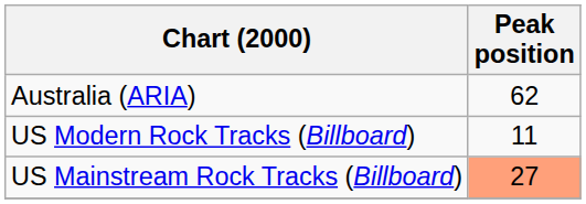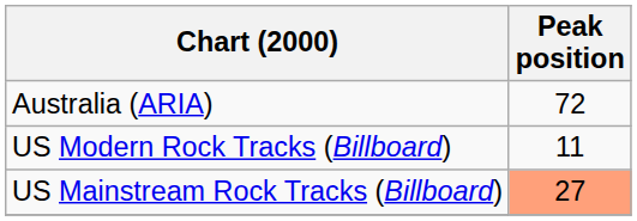 <table class="wikitable">
 <tr>
 <th>Chart (2000)</th>
 <th>Peak<br>position</th>
 </tr>
 <tr>
 <td>Australia (<a href='#'>ARIA</a>)</td>
-<td align="center">62</td>
+<td align="center">72</td>
 </tr>
 <tr>
 <td>US <a href='#'>Modern Rock Tracks</a> (<em><a href='#'>Billboard</a></em>)</td>
 <td align="center">11</td>
 </tr>
 <tr>
 <td>US <a href='#'>Mainstream Rock Tracks</a> (<em><a href='#'>Billboard</a></em>)</td>
 <td align="center" style="background: lightsalmon;">27</td>
 </tr>
 <tr>
 </tr>
 </table>
